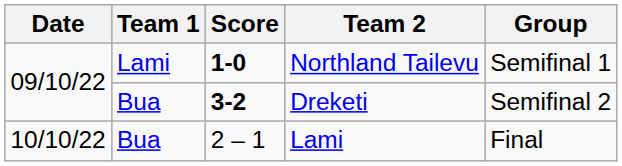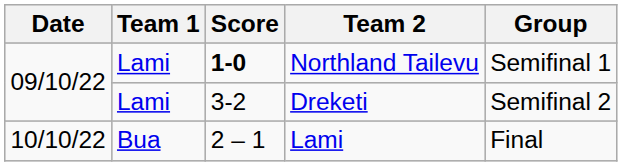 <table class="wikitable">
 <tr>
 <th>Date</th>
 <th>Team 1</th>
 <th>Score</th>
 <th>Team 2</th>
 <th>Group</th>
 </tr>
 <tr>
 <td rowspan="2">09/10/22</td>
 <td><a href='#'>Lami</a></td>
 <td><strong>1-0</strong></td>
 <td><a href='#'>Northland Tailevu</a></td>
 <td>Semifinal 1</td>
 </tr>
 <tr>
-<td><a href='#'>Bua</a></td>
-<td><strong>3-2</strong></td>
+<td><a href='#'>Lami</a></td>
+<td>3-2</td>
 <td><a href='#'>Dreketi</a></td>
 <td>Semifinal 2</td>
 </tr>
 <tr>
 <td>10/10/22</td>
 <td><a href='#'>Bua</a></td>
 <td>2 – 1</td>
 <td><a href='#'>Lami</a></td>
 <td>Final</td>
 </tr>
 </table>
